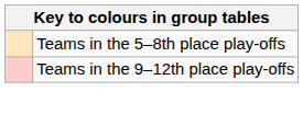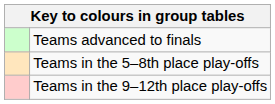 <table class="wikitable" style="text-align: center;">
 <tr>
 <th colspan=2>Key to colours in group tables</th>
+</tr>
+<tr>
+<td style="background:#ccffcc; width:20px;"></td>
+<td align=left>Teams advanced to finals</td>
 </tr>
 <tr>
 <td style="background:#ffe6bd; width:20px;"></td>
 <td align=left>Teams in the 5–8th place play-offs</td>
 </tr>
 <tr>
 <td style="background:#fcc; width:20px;"></td>
 <td align=left>Teams in the 9–12th place play-offs</td>
 </tr>
 </table>
